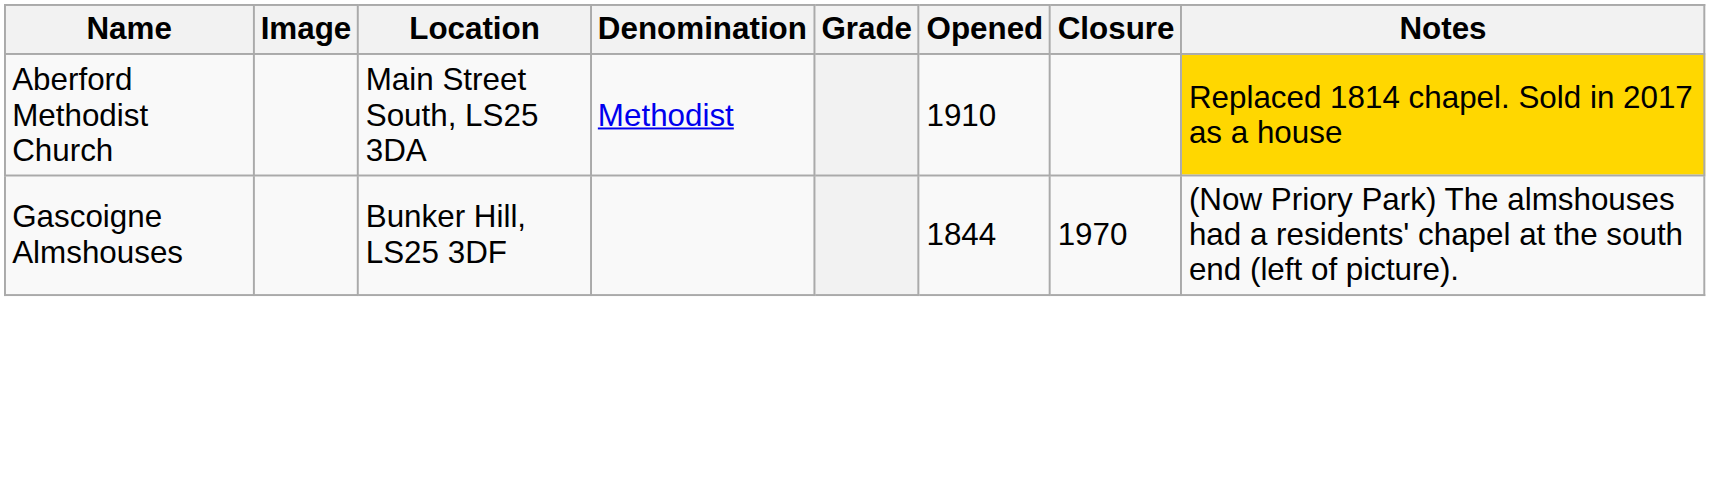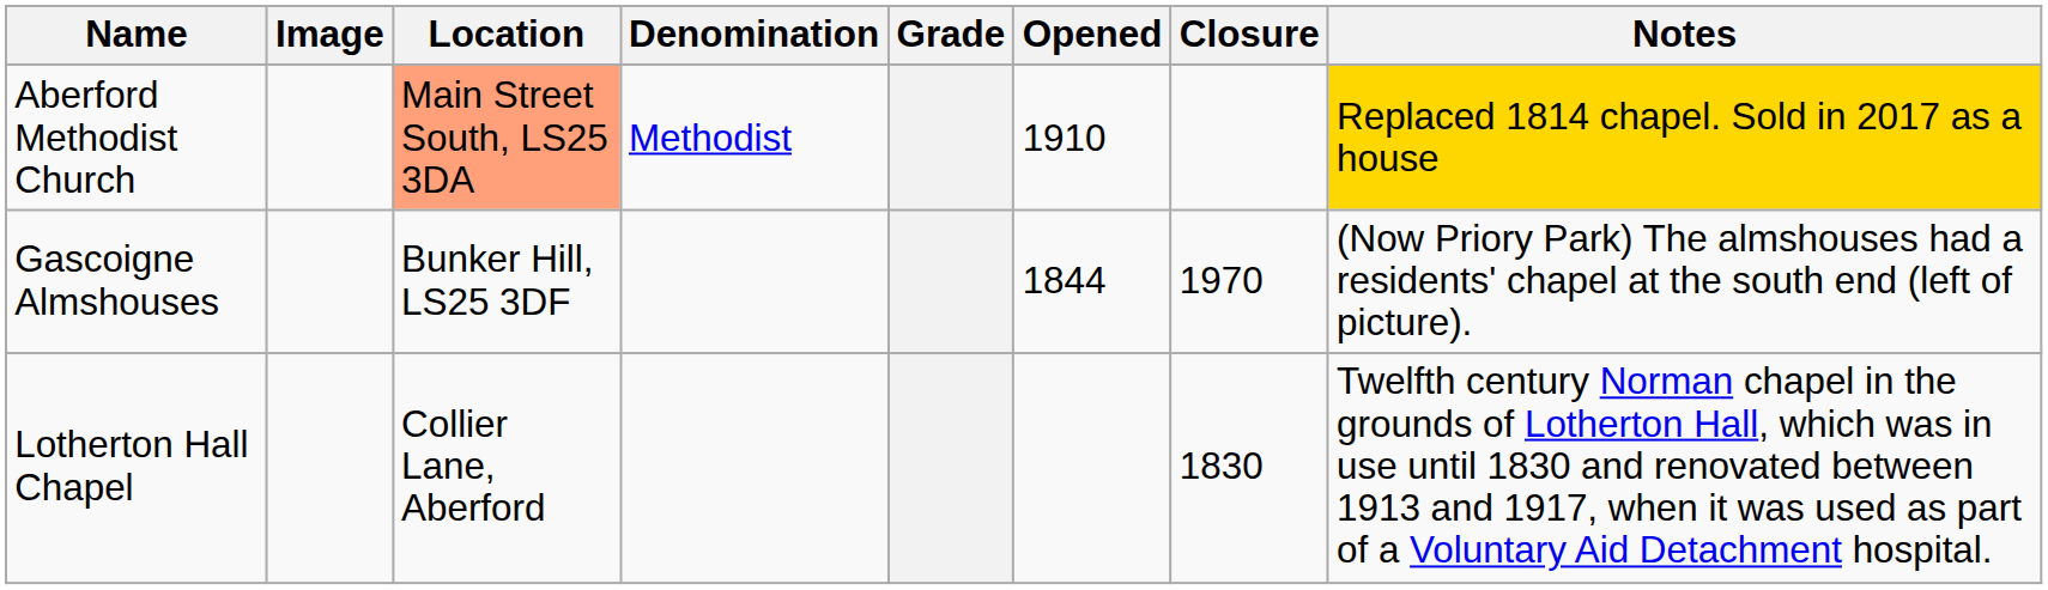 <table class="wikitable sortable">
 <tr>
 <th>Name</th>
 <th class="unsortable">Image</th>
 <th>Location</th>
 <th>Denomination</th>
 <th>Grade</th>
 <th>Opened</th>
 <th>Closure</th>
 <th class="unsortable">Notes</th>
 </tr>
 <tr>
 <td>Aberford Methodist Church</td>
 <td></td>
-<td>Main Street South, LS25 3DA</td>
+<td style="background: lightsalmon;">Main Street South, LS25 3DA</td>
 <td><a href='#'>Methodist</a></td>
 <th></th>
 <td>1910</td>
 <td></td>
 <td style="background: gold;">Replaced 1814 chapel. Sold in 2017 as a house</td>
 </tr>
 <tr>
 <td>Gascoigne Almshouses</td>
 <td></td>
 <td>Bunker Hill, LS25 3DF</td>
 <td></td>
 <th></th>
 <td>1844</td>
 <td>1970</td>
 <td>(Now Priory Park) The almshouses had a residents' chapel at the south end (left of picture).</td>
 </tr>
+<tr>
+<td>Lotherton Hall Chapel</td>
+<td></td>
+<td>Collier Lane, Aberford</td>
+<td></td>
+<th></th>
+<td></td>
+<td>1830</td>
+<td>Twelfth century <a href='#'>Norman</a> chapel in the grounds of <a href='#'>Lotherton Hall</a>, which was in use until 1830 and renovated between 1913 and 1917, when it was used as part of a <a href='#'>Voluntary Aid Detachment</a> hospital.</td>
+</tr>
 </table>
